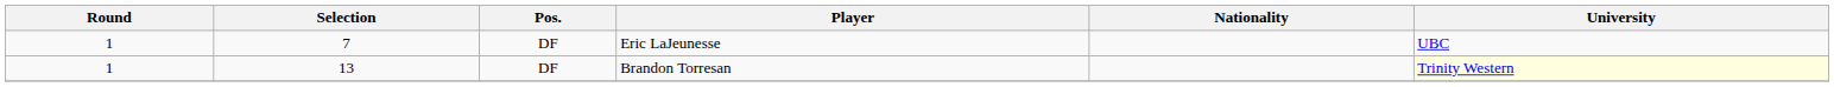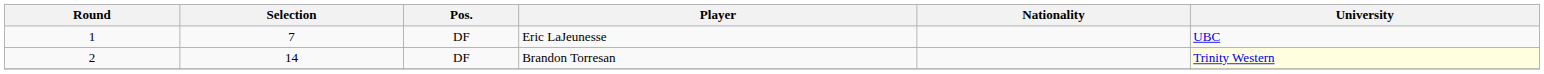 <table class="wikitable sortable" style="width:90%; text-align:center; font-size:95%; text-align:left;">
 <tr>
 <th>Round</th>
 <th>Selection</th>
 <th>Pos.</th>
 <th>Player</th>
 <th>Nationality</th>
 <th>University</th>
 </tr>
 <tr>
 <td align=center>1</td>
 <td align=center>7</td>
 <td align=center>DF</td>
 <td>Eric LaJeunesse</td>
 <td></td>
 <td><a href='#'>UBC</a></td>
 </tr>
 <tr>
-<td align=center>1</td>
-<td align=center>13</td>
+<td align=center>2</td>
+<td align=center>14</td>
 <td align=center>DF</td>
 <td>Brandon Torresan</td>
 <td></td>
 <td style="background: lightyellow;"><a href='#'>Trinity Western</a></td>
 </tr>
 <tr>
 </tr>
 </table>
